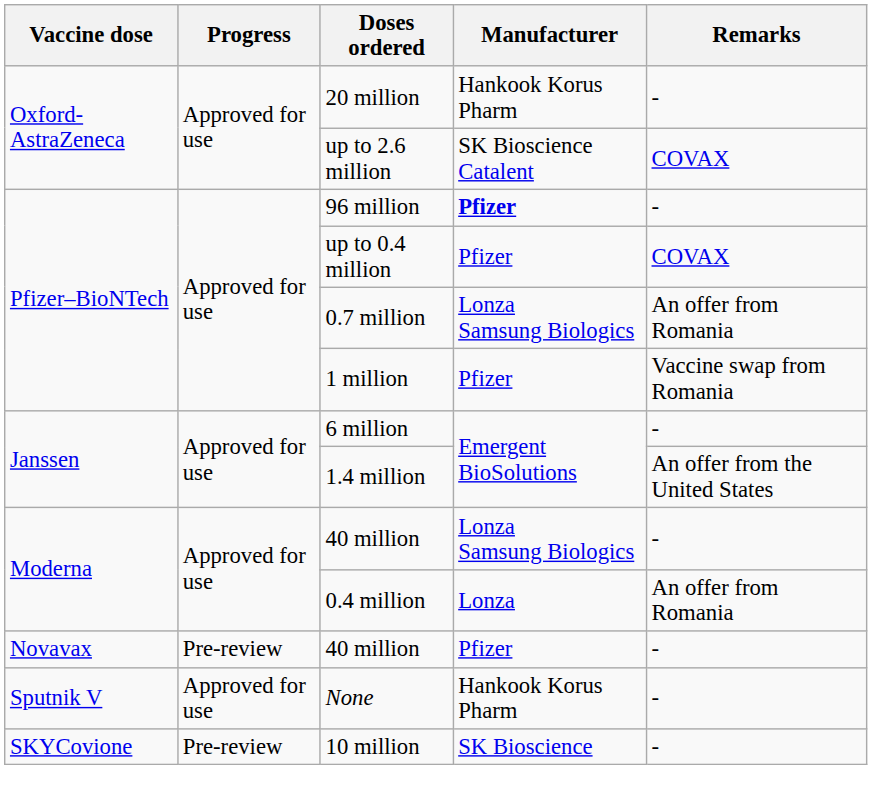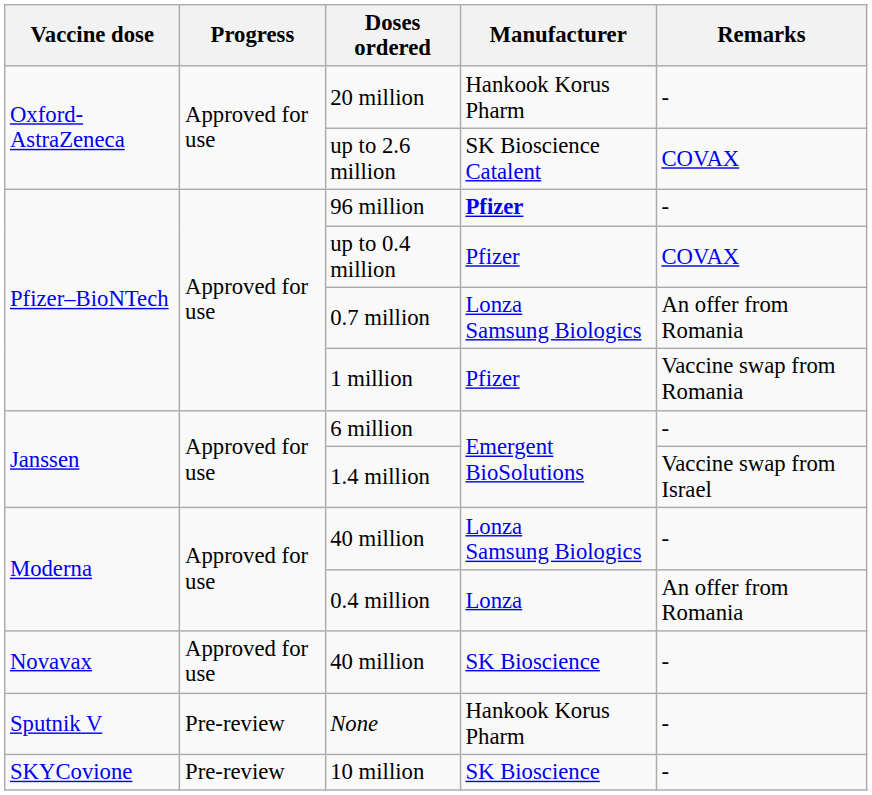 <table class="wikitable">
 <tr>
 <th>Vaccine dose</th>
 <th>Progress</th>
 <th>Doses ordered</th>
 <th>Manufacturer</th>
 <th>Remarks</th>
 </tr>
 <tr>
 <td rowspan=2><a href='#'>Oxford-AstraZeneca</a></td>
 <td rowspan=2>Approved for use</td>
 <td>20 million</td>
 <td> Hankook Korus Pharm</td>
 <td>-</td>
 </tr>
 <tr>
 <td>up to 2.6 million</td>
 <td> SK Bioscience<br> <a href='#'>Catalent</a></td>
 <td><a href='#'>COVAX</a></td>
 </tr>
 <tr>
 <td rowspan=4><a href='#'>Pfizer–BioNTech</a></td>
 <td rowspan=4>Approved for use</td>
 <td>96 million</td>
 <td><strong> <a href='#'>Pfizer</a></strong></td>
 <td>-</td>
 </tr>
 <tr>
 <td>up to 0.4 million</td>
 <td> <a href='#'>Pfizer</a></td>
 <td><a href='#'>COVAX</a></td>
 </tr>
 <tr>
 <td>0.7 million</td>
 <td> <a href='#'>Lonza</a><br> <a href='#'>Samsung Biologics</a></td>
 <td>An offer from Romania</td>
 </tr>
 <tr>
 <td>1 million</td>
 <td> <a href='#'>Pfizer</a></td>
 <td>Vaccine swap from Romania</td>
 </tr>
 <tr>
 <td rowspan=2><a href='#'>Janssen</a></td>
 <td rowspan=2>Approved for use</td>
 <td>6 million</td>
 <td rowspan=2> <a href='#'>Emergent BioSolutions</a></td>
 <td>-</td>
 </tr>
 <tr>
 <td>1.4 million</td>
-<td>An offer from the United States</td>
+<td>Vaccine swap from Israel</td>
 </tr>
 <tr>
 <td rowspan=2><a href='#'>Moderna</a></td>
 <td rowspan=2>Approved for use</td>
 <td>40 million</td>
 <td> <a href='#'>Lonza</a><br> <a href='#'>Samsung Biologics</a></td>
 <td>-</td>
 </tr>
 <tr>
 <td>0.4 million</td>
 <td> <a href='#'>Lonza</a></td>
 <td>An offer from Romania</td>
 </tr>
 <tr>
 <td><a href='#'>Novavax</a></td>
-<td>Pre-review</td>
+<td>Approved for use</td>
 <td>40 million</td>
-<td> <a href='#'>Pfizer</a></td>
+<td> <a href='#'>SK Bioscience</a></td>
 <td>-</td>
 </tr>
 <tr>
 <td><a href='#'>Sputnik V</a></td>
-<td>Approved for use</td>
+<td>Pre-review</td>
 <td><em>None</em></td>
 <td> Hankook Korus Pharm</td>
 <td>-</td>
 </tr>
 <tr>
 <td><a href='#'>SKYCovione</a></td>
 <td>Pre-review</td>
 <td>10 million</td>
 <td> <a href='#'>SK Bioscience</a></td>
 <td>-</td>
 </tr>
 </table>
